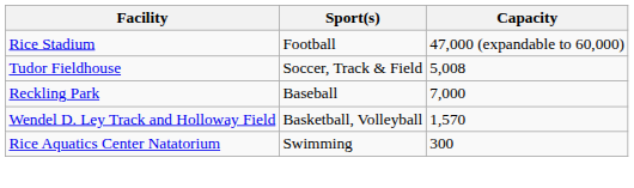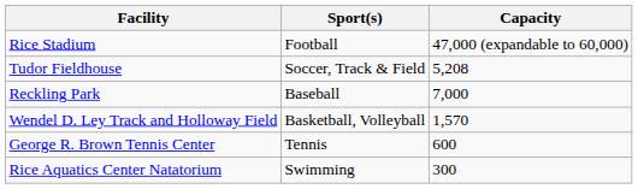 <table class="wikitable">
 <tr>
 <th>Facility</th>
 <th>Sport(s)</th>
 <th>Capacity</th>
 </tr>
 <tr>
 <td><a href='#'>Rice Stadium</a></td>
 <td>Football</td>
 <td>47,000 (expandable to 60,000)</td>
 </tr>
 <tr>
 <td><a href='#'>Tudor Fieldhouse</a></td>
 <td>Soccer, Track & Field</td>
-<td>5,008</td>
+<td>5,208</td>
 </tr>
 <tr>
 <td><a href='#'>Reckling Park</a></td>
 <td>Baseball</td>
 <td>7,000</td>
 </tr>
 <tr>
 <td><a href='#'>Wendel D. Ley Track and Holloway Field</a></td>
 <td>Basketball, Volleyball</td>
 <td>1,570</td>
 </tr>
 <tr>
+<td><a href='#'>George R. Brown Tennis Center</a></td>
+<td>Tennis</td>
+<td>600</td>
+</tr>
+<tr>
 <td><a href='#'>Rice Aquatics Center Natatorium</a></td>
 <td>Swimming</td>
 <td>300</td>
 </tr>
 </table>
